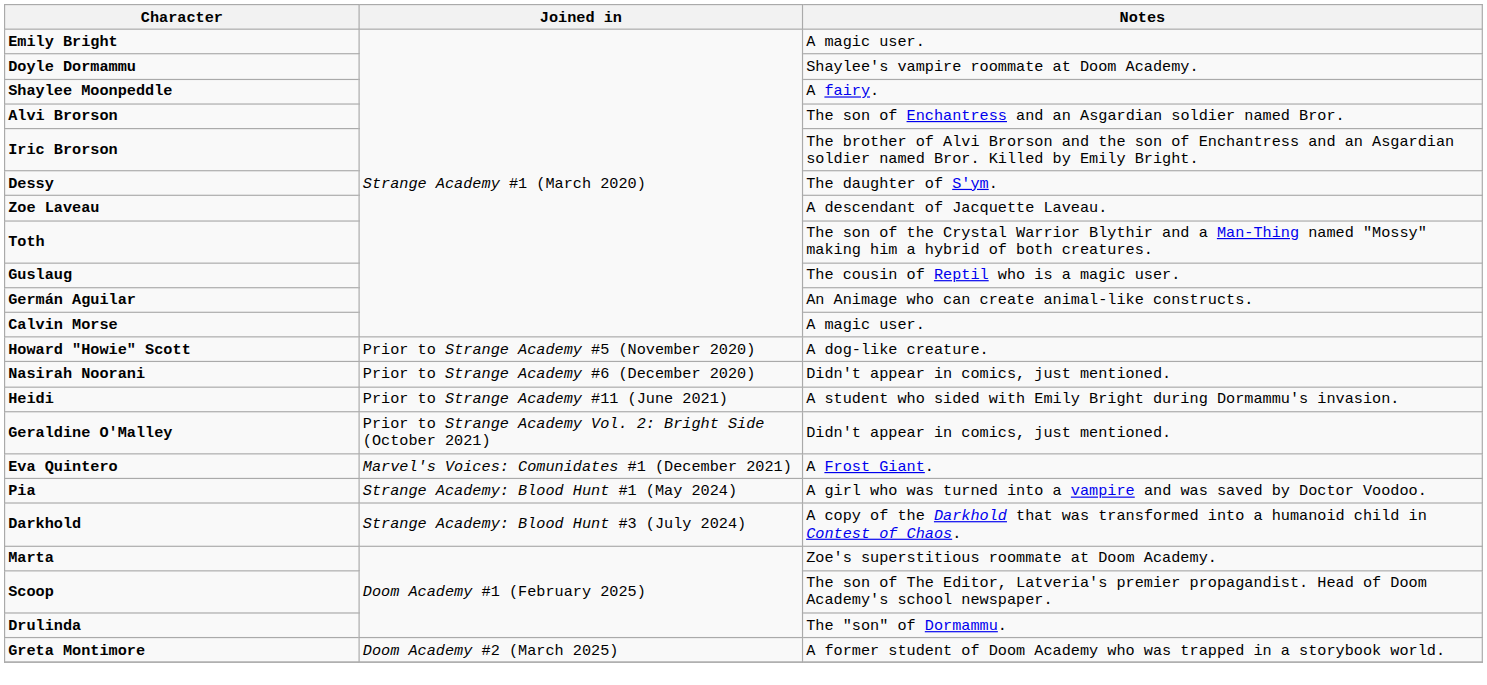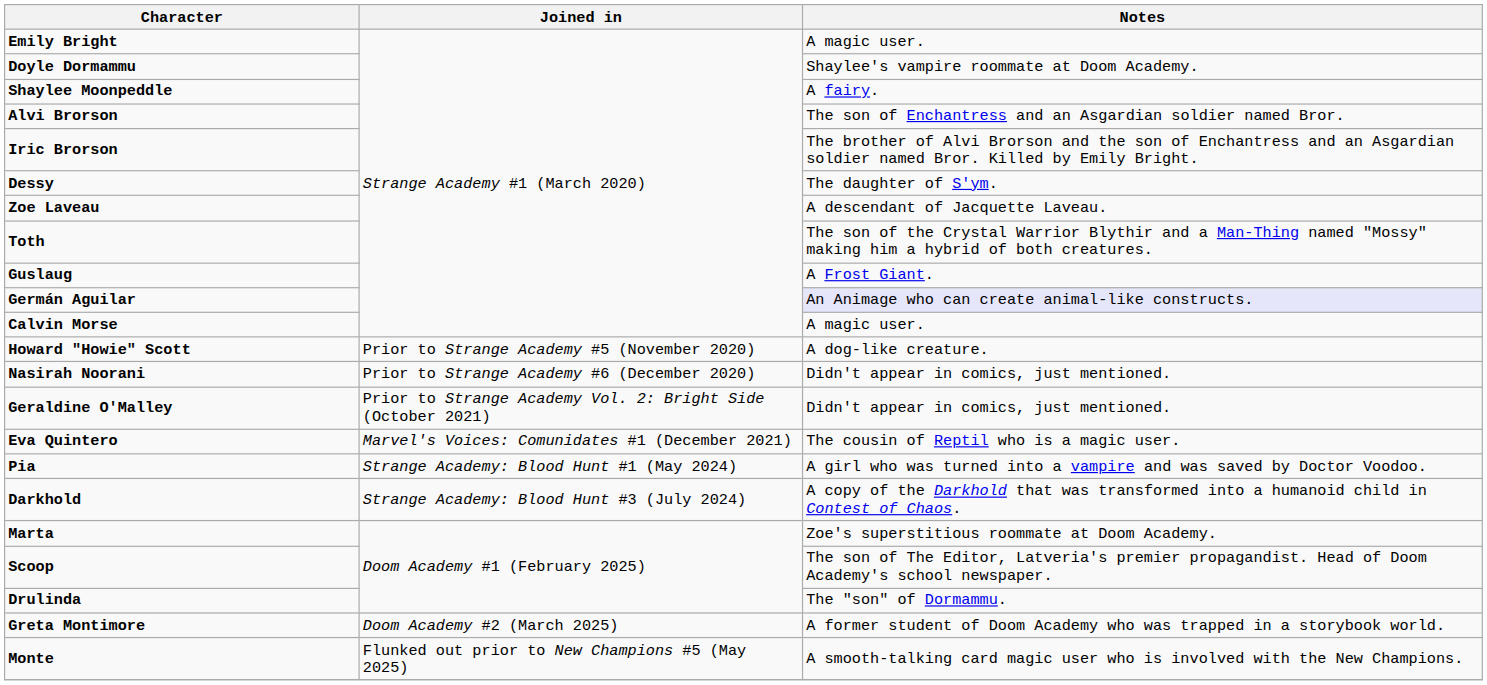 <table class="wikitable" style="width:100%; text-align:left; margin:1em auto 1em auto;">
 <tr>
 <th width=24%>Character</th>
 <th width=30%>Joined in</th>
 <th width=46%>Notes</th>
 </tr>
 <tr>
 <td><strong>Emily Bright</strong></td>
 <td rowspan="11"><em>Strange Academy</em> #1 (March 2020)</td>
 <td>A magic user.</td>
 </tr>
 <tr>
 <td><strong>Doyle Dormammu</strong></td>
 <td>Shaylee's vampire roommate at Doom Academy.</td>
 </tr>
 <tr>
 <td><strong>Shaylee Moonpeddle</strong></td>
 <td>A <a href='#'>fairy</a>.</td>
 </tr>
 <tr>
 <td><strong>Alvi Brorson</strong></td>
 <td>The son of <a href='#'>Enchantress</a> and an Asgardian soldier named Bror.</td>
 </tr>
 <tr>
 <td><strong>Iric Brorson</strong></td>
 <td>The brother of Alvi Brorson and the son of Enchantress and an Asgardian soldier named Bror. Killed by Emily Bright.</td>
 </tr>
 <tr>
 <td><strong>Dessy</strong></td>
 <td>The daughter of <a href='#'>S'ym</a>.</td>
 </tr>
 <tr>
 <td><strong>Zoe Laveau</strong></td>
 <td>A descendant of Jacquette Laveau.</td>
 </tr>
 <tr>
 <td><strong>Toth</strong></td>
 <td>The son of the Crystal Warrior Blythir and a <a href='#'>Man-Thing</a> named "Mossy" making him a hybrid of both creatures.</td>
 </tr>
 <tr>
 <td><strong>Guslaug</strong></td>
-<td>The cousin of <a href='#'>Reptil</a> who is a magic user.</td>
+<td>A <a href='#'>Frost Giant</a>.</td>
 </tr>
 <tr>
 <td><strong>Germán Aguilar</strong></td>
-<td>An Animage who can create animal-like constructs.</td>
+<td style="background: lavender;">An Animage who can create animal-like constructs.</td>
 </tr>
 <tr>
 <td><strong>Calvin Morse</strong></td>
 <td>A magic user.</td>
 </tr>
 <tr>
 <td><strong>Howard "Howie" Scott</strong></td>
 <td rowspan="1">Prior to <em>Strange Academy</em> #5 (November 2020)</td>
 <td>A dog-like creature.</td>
 </tr>
 <tr>
 <td><strong>Nasirah Noorani</strong></td>
 <td rowspan="1">Prior to <em>Strange Academy</em> #6 (December 2020)</td>
 <td>Didn't appear in comics, just mentioned.</td>
 </tr>
 <tr>
-<td><strong>Heidi</strong></td>
-<td rowspan="1">Prior to <em>Strange Academy</em> #11 (June 2021)</td>
-<td>A student who sided with Emily Bright during Dormammu's invasion.</td>
-</tr>
-<tr>
 <td><strong>Geraldine O'Malley</strong></td>
 <td rowspan="1">Prior to <em>Strange Academy Vol. 2: Bright Side</em> (October 2021)</td>
 <td>Didn't appear in comics, just mentioned.</td>
 </tr>
 <tr>
 <td><strong>Eva Quintero</strong></td>
 <td rowspan="1"><em>Marvel's Voices: Comunidates</em> #1 (December 2021)</td>
-<td>A <a href='#'>Frost Giant</a>.</td>
+<td>The cousin of <a href='#'>Reptil</a> who is a magic user.</td>
 </tr>
 <tr>
 <td><strong>Pia</strong></td>
 <td><em>Strange Academy: Blood Hunt</em> #1 (May 2024)</td>
 <td>A girl who was turned into a <a href='#'>vampire</a> and was saved by Doctor Voodoo.</td>
 </tr>
 <tr>
 <td><strong>Darkhold</strong></td>
 <td><em>Strange Academy: Blood Hunt</em> #3 (July 2024)</td>
 <td>A copy of the <em><a href='#'>Darkhold</a></em> that was transformed into a humanoid child in <em><a href='#'>Contest of Chaos</a></em>.</td>
 </tr>
 <tr>
 <td><strong>Marta</strong></td>
 <td rowspan="3"><em>Doom Academy</em> #1 (February 2025)</td>
 <td>Zoe's superstitious roommate at Doom Academy.</td>
 </tr>
 <tr>
 <td><strong>Scoop</strong></td>
 <td>The son of The Editor, Latveria's premier propagandist. Head of Doom Academy's school newspaper.</td>
 </tr>
 <tr>
 <td><strong>Drulinda</strong></td>
 <td>The "son" of <a href='#'>Dormammu</a>.</td>
 </tr>
 <tr>
 <td><strong>Greta Montimore</strong></td>
 <td rowspan="1"><em>Doom Academy</em> #2 (March 2025)</td>
 <td>A former student of Doom Academy who was trapped in a storybook world.</td>
 </tr>
 <tr>
+<td><strong>Monte</strong></td>
+<td rowspan="1">Flunked out prior to <em>New Champions</em> #5 (May 2025)</td>
+<td>A smooth-talking card magic user who is involved with the New Champions.</td>
+</tr>
+<tr>
 </tr>
 </table>
